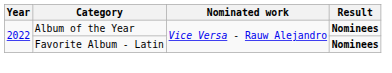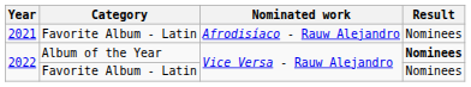 <table class="wikitable">
 <tr>
 <th>Year</th>
 <th>Category</th>
 <th>Nominated work</th>
 <th>Result</th>
+</tr>
+<tr>
+<td><a href='#'>2021</a></td>
+<td>Favorite Album - Latin</td>
+<td><em><a href='#'>Afrodisíaco</a></em> - <a href='#'>Rauw Alejandro</a></td>
+<td>Nominees</td>
 </tr>
 <tr>
 <td rowspan="2"><a href='#'>2022</a></td>
 <td>Album of the Year</td>
 <td rowspan="2"><em><a href='#'>Vice Versa</a></em> - <a href='#'>Rauw Alejandro</a></td>
 <td><strong>Nominees</strong></td>
 </tr>
 <tr>
 <td>Favorite Album - Latin</td>
-<td><strong>Nominees</strong></td>
+<td>Nominees</td>
 </tr>
 </table>
